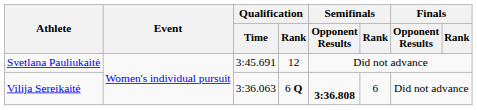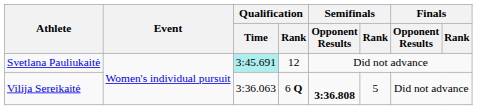 <table class=wikitable style="font-size:90%">
 <tr>
 <th rowspan="2">Athlete</th>
 <th rowspan="2">Event</th>
 <th colspan="2">Qualification</th>
 <th colspan="2">Semifinals</th>
 <th colspan="2">Finals</th>
 </tr>
 <tr style="font-size:95%">
 <th>Time</th>
 <th>Rank</th>
 <th>Opponent<br>Results</th>
 <th>Rank</th>
 <th>Opponent<br>Results</th>
 <th>Rank</th>
 </tr>
 <tr align=center>
 <td align=left><a href='#'>Svetlana Pauliukaitė</a></td>
 <td align=left rowspan=2><a href='#'>Women's individual pursuit</a></td>
-<td>3:45.691</td>
+<td style="background: paleturquoise;">3:45.691</td>
 <td>12</td>
 <td colspan=4>Did not advance</td>
 </tr>
 <tr align=center>
 <td align=left><a href='#'>Vilija Sereikaitė</a></td>
 <td>3:36.063</td>
 <td>6 <strong>Q</strong></td>
 <td><strong><br>3:36.808</strong></td>
-<td>6</td>
+<td>5</td>
 <td colspan=2>Did not advance</td>
 </tr>
 </table>
